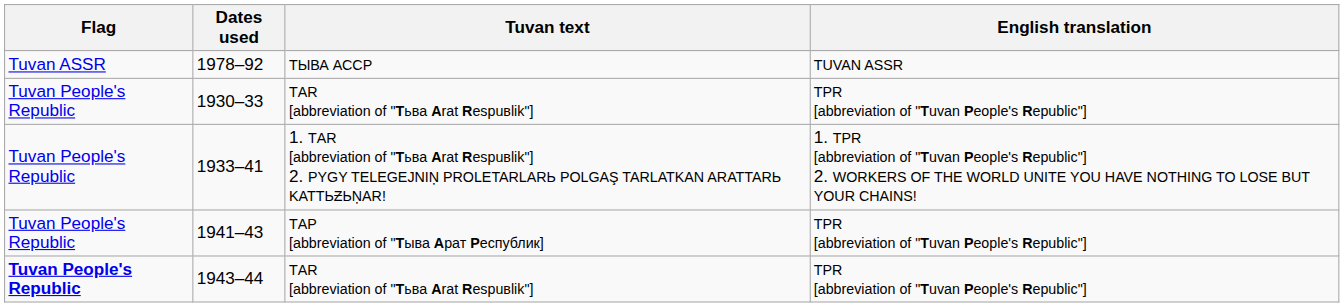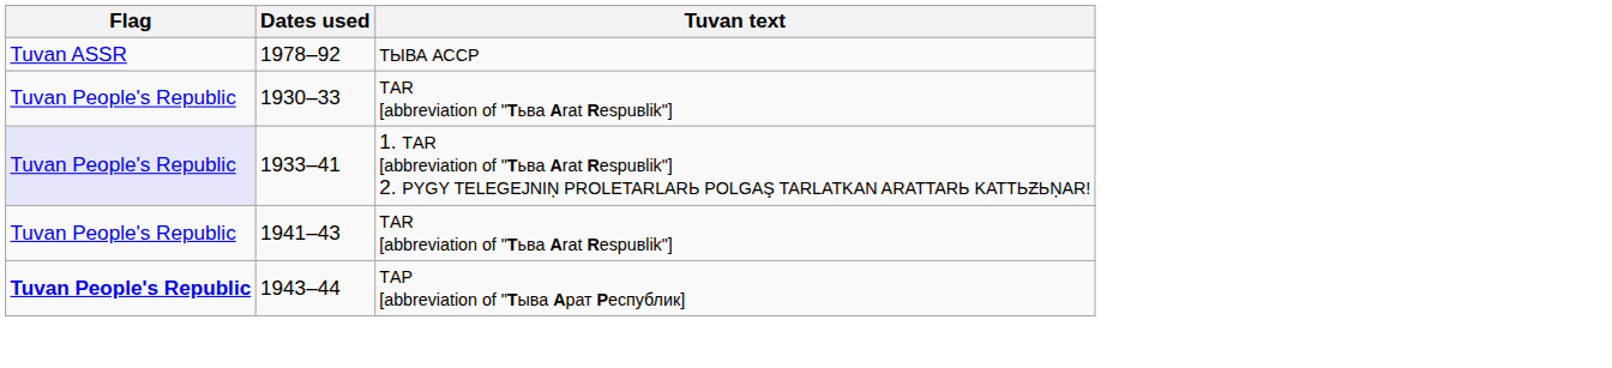 <table class="wikitable sortable noresize">
 <tr>
 <th>Flag</th>
 <th>Dates used</th>
 <th>Tuvan text</th>
-<th>English translation</th>
 </tr>
 <tr>
 <td> <a href='#'>Tuvan ASSR</a></td>
 <td>1978–92</td>
 <td><small>ТЫВА АССР</small></td>
-<td><small>TUVAN ASSR</small></td>
 </tr>
 <tr>
 <td> <a href='#'>Tuvan People's Republic</a></td>
 <td>1930–33</td>
 <td><small>ТAR<br>[abbreviation of "<strong>T</strong>ьвa <strong>A</strong>rat <strong>R</strong>espuвlik"]</small></td>
-<td><small>TPR<br>[abbreviation of "<strong>T</strong>uvan <strong>P</strong>eople's <strong>R</strong>epublic"]</small></td>
 </tr>
 <tr>
-<td> <a href='#'>Tuvan People's Republic</a></td>
+<td style="background: lavender;"> <a href='#'>Tuvan People's Republic</a></td>
 <td>1933–41</td>
 <td>1. <small>ТAR<br>[abbreviation of "<strong>T</strong>ьвa <strong>A</strong>rat <strong>R</strong>espuвlik"]</small><br>2. <small>PYGY TELEGEJNIŅ PROLETARLARЬ POLGAŞ TARLATKAN ARATTARЬ KATTЬƵЬŅAR!</small></td>
-<td>1. <small>TPR<br>[abbreviation of "<strong>T</strong>uvan <strong>P</strong>eople's <strong>R</strong>epublic"]</small><br>2. <small>WORKERS OF THE WORLD UNITE YOU HAVE NOTHING TO LOSE BUT YOUR CHAINS!</small></td>
 </tr>
 <tr>
 <td> <a href='#'>Tuvan People's Republic</a></td>
 <td>1941–43</td>
-<td><small>ТAP<br>[abbreviation of "<strong>Т</strong>ыва <strong>А</strong>рат <strong>Р</strong>еспублик]</small></td>
-<td><small>TPR<br>[abbreviation of "<strong>T</strong>uvan <strong>P</strong>eople's <strong>R</strong>epublic"]</small></td>
+<td><small>ТAR<br>[abbreviation of "<strong>T</strong>ьвa <strong>A</strong>rat <strong>R</strong>espuвlik"]</small></td>
 </tr>
 <tr>
 <td><strong> <a href='#'>Tuvan People's Republic</a></strong></td>
 <td>1943–44</td>
-<td><small>ТAR<br>[abbreviation of "<strong>T</strong>ьвa <strong>A</strong>rat <strong>R</strong>espuвlik"]</small></td>
-<td><small>TPR<br>[abbreviation of "<strong>T</strong>uvan <strong>P</strong>eople's <strong>R</strong>epublic"]</small></td>
+<td><small>ТAP<br>[abbreviation of "<strong>Т</strong>ыва <strong>А</strong>рат <strong>Р</strong>еспублик]</small></td>
 </tr>
 </table>
